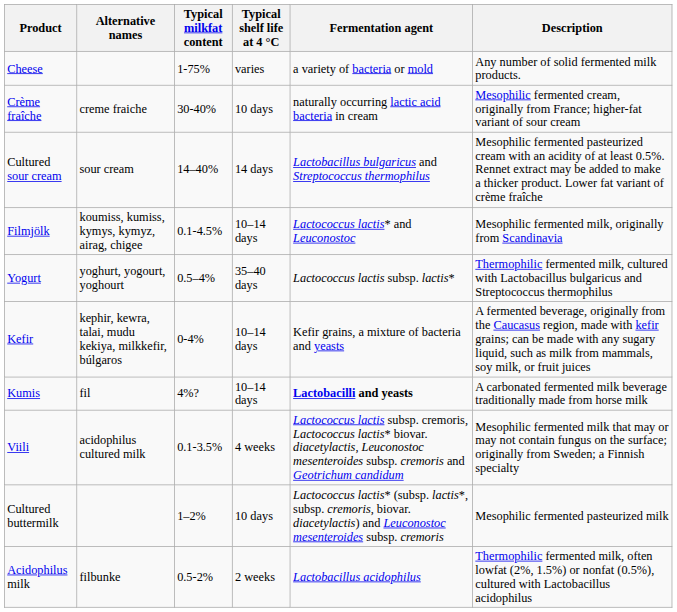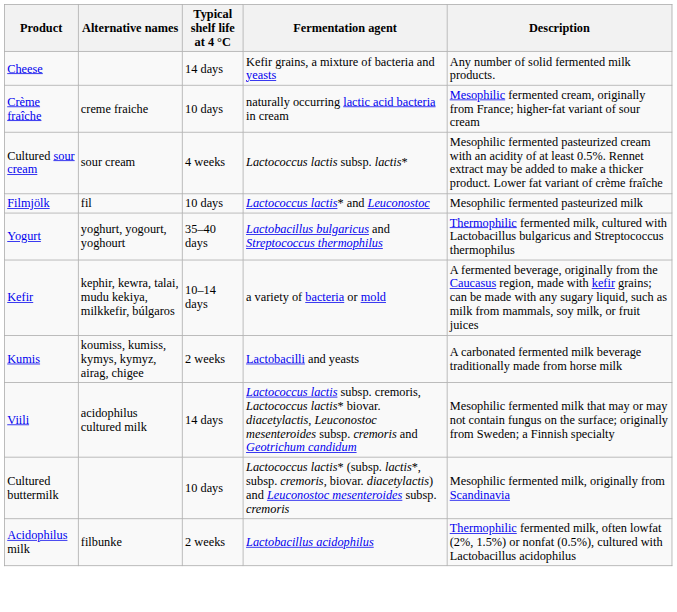 <table class="wikitable sortable">
 <tr>
 <th>Product</th>
 <th>Alternative names</th>
-<th>Typical <a href='#'>milkfat</a> content</th>
 <th>Typical shelf life at 4 °C</th>
 <th>Fermentation agent</th>
 <th class="unsortable">Description</th>
 </tr>
 <tr>
 <td><a href='#'>Cheese</a></td>
 <td></td>
-<td>1-75%</td>
-<td>varies</td>
-<td>a variety of <a href='#'>bacteria</a> or <a href='#'>mold</a></td>
+<td>14 days</td>
+<td>Kefir grains, a mixture of bacteria and <a href='#'>yeasts</a></td>
 <td>Any number of solid fermented milk products.</td>
 </tr>
 <tr>
 <td><a href='#'>Crème fraîche</a></td>
 <td>creme fraiche</td>
-<td>30-40%</td>
 <td>10 days</td>
 <td>naturally occurring <a href='#'>lactic acid bacteria</a> in cream</td>
 <td><a href='#'>Mesophilic</a> fermented cream, originally from France; higher-fat variant of sour cream</td>
 </tr>
 <tr>
 <td>Cultured <a href='#'>sour cream</a></td>
 <td>sour cream</td>
-<td>14–40%</td>
-<td>14 days</td>
-<td><em><a href='#'>Lactobacillus bulgaricus</a></em> and <em><a href='#'>Streptococcus thermophilus</a></em></td>
+<td>4 weeks</td>
+<td><em>Lactococcus lactis</em> subsp. <em>lactis</em>*</td>
 <td>Mesophilic fermented pasteurized cream with an acidity of at least 0.5%.  Rennet extract may be added to make a thicker product.  Lower fat variant of crème fraîche</td>
 </tr>
 <tr>
 <td><a href='#'>Filmjölk</a></td>
-<td>koumiss, kumiss, kymys, kymyz, airag, chigee</td>
-<td>0.1-4.5%</td>
-<td>10–14 days</td>
+<td>fil</td>
+<td>10 days</td>
 <td><em><a href='#'>Lactococcus lactis</a></em>* and <em><a href='#'>Leuconostoc</a></em></td>
-<td>Mesophilic fermented milk, originally from <a href='#'>Scandinavia</a></td>
+<td>Mesophilic fermented pasteurized milk</td>
 </tr>
 <tr>
 <td><a href='#'>Yogurt</a></td>
 <td>yoghurt, yogourt, yoghourt</td>
-<td>0.5–4%</td>
 <td>35–40 days</td>
-<td><em>Lactococcus lactis</em> subsp. <em>lactis</em>*</td>
+<td><em><a href='#'>Lactobacillus bulgaricus</a></em> and <em><a href='#'>Streptococcus thermophilus</a></em></td>
 <td><a href='#'>Thermophilic</a> fermented milk, cultured with Lactobacillus bulgaricus and Streptococcus thermophilus</td>
 </tr>
 <tr>
 <td><a href='#'>Kefir</a></td>
 <td>kephir, kewra, talai, mudu kekiya, milkkefir, búlgaros</td>
-<td>0-4%</td>
 <td>10–14 days</td>
-<td>Kefir grains, a mixture of bacteria and <a href='#'>yeasts</a></td>
+<td>a variety of <a href='#'>bacteria</a> or <a href='#'>mold</a></td>
 <td>A fermented beverage, originally from the <a href='#'>Caucasus</a> region, made with <a href='#'>kefir</a> grains; can be made with any sugary liquid, such as milk from mammals, soy milk, or fruit juices</td>
 </tr>
 <tr>
 <td><a href='#'>Kumis</a></td>
-<td>fil</td>
-<td>4%?</td>
-<td>10–14 days</td>
-<td><strong><a href='#'>Lactobacilli</a> and yeasts</strong></td>
+<td>koumiss, kumiss, kymys, kymyz, airag, chigee</td>
+<td>2 weeks</td>
+<td><a href='#'>Lactobacilli</a> and yeasts</td>
 <td>A carbonated fermented milk beverage traditionally made from horse milk</td>
 </tr>
 <tr>
 <td><a href='#'>Viili</a></td>
 <td>acidophilus cultured milk</td>
-<td>0.1-3.5%</td>
-<td>4 weeks</td>
+<td>14 days</td>
 <td><em><a href='#'>Lactococcus lactis</a></em> subsp. cremoris, <em>Lactococcus lactis</em>* biovar. <em>diacetylactis</em>, <em>Leuconostoc mesenteroides</em> subsp. <em>cremoris</em> and <em><a href='#'>Geotrichum candidum</a></em></td>
 <td>Mesophilic fermented milk that may or may not contain fungus on the surface; originally from Sweden; a Finnish specialty</td>
 </tr>
 <tr>
 <td>Cultured buttermilk</td>
 <td></td>
-<td>1–2%</td>
 <td>10 days</td>
 <td><em>Lactococcus lactis</em>* (subsp. <em>lactis</em>*, subsp. <em>cremoris</em>, biovar. <em>diacetylactis</em>) and <em><a href='#'>Leuconostoc mesenteroides</a> </em> subsp. <em>cremoris</em></td>
-<td>Mesophilic fermented pasteurized milk</td>
+<td>Mesophilic fermented milk, originally from <a href='#'>Scandinavia</a></td>
 </tr>
 <tr>
 <td><a href='#'>Acidophilus</a> milk</td>
 <td>filbunke</td>
-<td>0.5-2%</td>
 <td>2 weeks</td>
 <td><em><a href='#'>Lactobacillus acidophilus</a></em></td>
 <td><a href='#'>Thermophilic</a> fermented milk, often lowfat (2%, 1.5%) or nonfat (0.5%), cultured with Lactobacillus acidophilus</td>
 </tr>
 </table>
